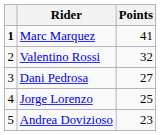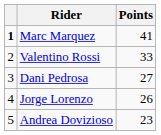 <table class="wikitable" style="font-size: 95%;">
 <tr>
 <th></th>
 <th>Rider</th>
 <th>Points</th>
 </tr>
 <tr>
 <td align=center><strong>1</strong></td>
 <td> <a href='#'>Marc Marquez</a></td>
 <td align=right>41</td>
 </tr>
 <tr>
 <td align=center>2</td>
 <td> <a href='#'>Valentino Rossi</a></td>
-<td align=right>32</td>
+<td align=right>33</td>
 </tr>
 <tr>
 <td align=center>3</td>
 <td> <a href='#'>Dani Pedrosa</a></td>
 <td align=right>27</td>
 </tr>
 <tr>
 <td align=center>4</td>
 <td> <a href='#'>Jorge Lorenzo</a></td>
-<td align=right>25</td>
+<td align=right>26</td>
 </tr>
 <tr>
 <td align=center>5</td>
 <td> <a href='#'>Andrea Dovizioso</a></td>
 <td align=right>23</td>
 </tr>
 </table>
